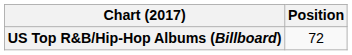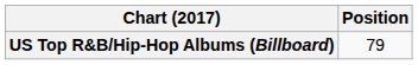 <table class="wikitable plainrowheaders" style="text-align:center">
 <tr>
 <th scope="col">Chart (2017)</th>
 <th scope="col">Position</th>
 </tr>
 <tr>
 <th scope="row">US Top R&B/Hip-Hop Albums (<em>Billboard</em>)</th>
-<td>72</td>
+<td>79</td>
 </tr>
 </table>
